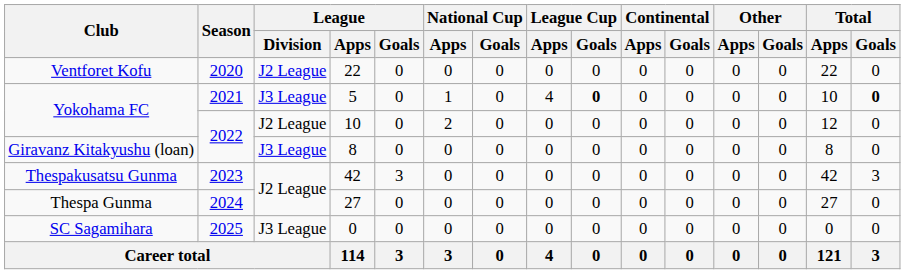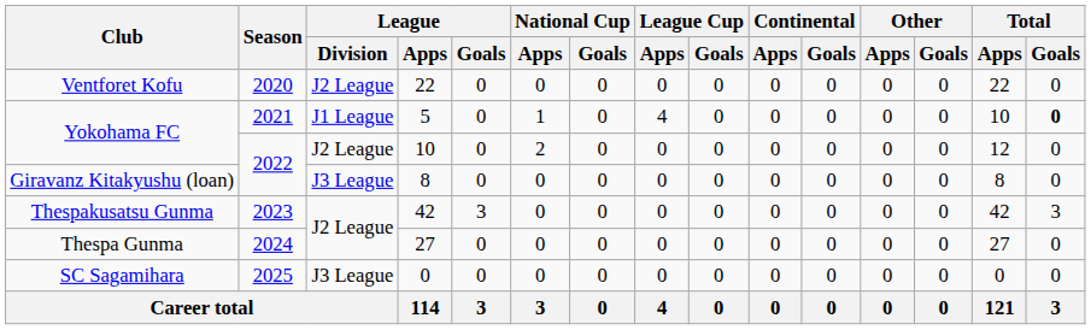 <table class="wikitable" style="text-align: center">
 <tr>
 <th rowspan="2">Club</th>
 <th rowspan="2">Season</th>
 <th colspan="3">League</th>
 <th colspan="2">National Cup</th>
 <th colspan="2">League Cup</th>
 <th colspan="2">Continental</th>
 <th colspan="2">Other</th>
 <th colspan="2">Total</th>
 </tr>
 <tr>
 <th>Division</th>
 <th>Apps</th>
 <th>Goals</th>
 <th>Apps</th>
 <th>Goals</th>
 <th>Apps</th>
 <th>Goals</th>
 <th>Apps</th>
 <th>Goals</th>
 <th>Apps</th>
 <th>Goals</th>
 <th>Apps</th>
 <th>Goals</th>
 </tr>
 <tr>
 <td><a href='#'>Ventforet Kofu</a></td>
 <td><a href='#'>2020</a></td>
 <td><a href='#'>J2 League</a></td>
 <td>22</td>
 <td>0</td>
 <td>0</td>
 <td>0</td>
 <td>0</td>
 <td>0</td>
 <td>0</td>
 <td>0</td>
 <td>0</td>
 <td>0</td>
 <td>22</td>
 <td>0</td>
 </tr>
 <tr>
 <td rowspan="2"><a href='#'>Yokohama FC</a></td>
 <td><a href='#'>2021</a></td>
-<td><a href='#'>J3 League</a></td>
+<td><a href='#'>J1 League</a></td>
 <td>5</td>
 <td>0</td>
 <td>1</td>
 <td>0</td>
 <td>4</td>
-<td><strong>0</strong></td>
+<td>0</td>
 <td>0</td>
 <td>0</td>
 <td>0</td>
 <td>0</td>
 <td>10</td>
 <td><strong>0</strong></td>
 </tr>
 <tr>
 <td rowspan="2"><a href='#'>2022</a></td>
 <td>J2 League</td>
 <td>10</td>
 <td>0</td>
 <td>2</td>
 <td>0</td>
 <td>0</td>
 <td>0</td>
 <td>0</td>
 <td>0</td>
 <td>0</td>
 <td>0</td>
 <td>12</td>
 <td>0</td>
 </tr>
 <tr>
 <td><a href='#'>Giravanz Kitakyushu</a> (loan)</td>
 <td><a href='#'>J3 League</a></td>
 <td>8</td>
 <td>0</td>
 <td>0</td>
 <td>0</td>
 <td>0</td>
 <td>0</td>
 <td>0</td>
 <td>0</td>
 <td>0</td>
 <td>0</td>
 <td>8</td>
 <td>0</td>
 </tr>
 <tr>
 <td><a href='#'>Thespakusatsu Gunma</a></td>
 <td><a href='#'>2023</a></td>
 <td rowspan="2">J2 League</td>
 <td>42</td>
 <td>3</td>
 <td>0</td>
 <td>0</td>
 <td>0</td>
 <td>0</td>
 <td>0</td>
 <td>0</td>
 <td>0</td>
 <td>0</td>
 <td>42</td>
 <td>3</td>
 </tr>
 <tr>
 <td>Thespa Gunma</td>
 <td><a href='#'>2024</a></td>
 <td>27</td>
 <td>0</td>
 <td>0</td>
 <td>0</td>
 <td>0</td>
 <td>0</td>
 <td>0</td>
 <td>0</td>
 <td>0</td>
 <td>0</td>
 <td>27</td>
 <td>0</td>
 </tr>
 <tr>
 <td><a href='#'>SC Sagamihara</a></td>
 <td><a href='#'>2025</a></td>
 <td>J3 League</td>
 <td>0</td>
 <td>0</td>
 <td>0</td>
 <td>0</td>
 <td>0</td>
 <td>0</td>
 <td>0</td>
 <td>0</td>
 <td>0</td>
 <td>0</td>
 <td>0</td>
 <td>0</td>
 </tr>
 <tr>
 <th colspan=3>Career total</th>
 <th>114</th>
 <th>3</th>
 <th>3</th>
 <th>0</th>
 <th>4</th>
 <th>0</th>
 <th>0</th>
 <th>0</th>
 <th>0</th>
 <th>0</th>
 <th>121</th>
 <th>3</th>
 </tr>
 </table>
